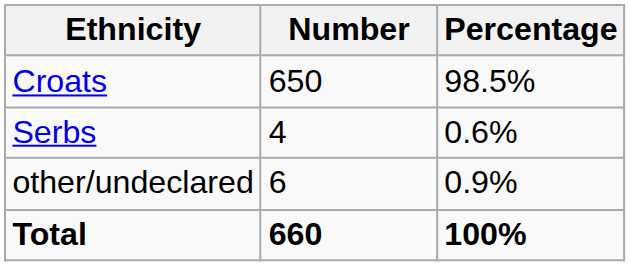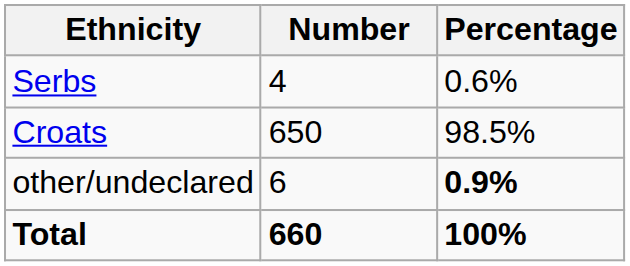 <table class="wikitable">
 <tr>
 <th width="100px">Ethnicity</th>
 <th width="80px">Number</th>
 <th width="80px">Percentage</th>
 </tr>
 <tr>
+<td><a href='#'>Serbs</a></td>
+<td>4</td>
+<td>0.6%</td>
+</tr>
+<tr>
 <td><a href='#'>Croats</a></td>
 <td>650</td>
 <td>98.5%</td>
 </tr>
 <tr>
-<td><a href='#'>Serbs</a></td>
-<td>4</td>
-<td>0.6%</td>
-</tr>
-<tr>
 <td>other/undeclared</td>
 <td>6</td>
-<td>0.9%</td>
+<td><strong>0.9%</strong></td>
 </tr>
 <tr>
 <td><strong>Total</strong></td>
 <td><strong>660</strong></td>
 <td><strong>100%</strong></td>
 </tr>
 </table>
